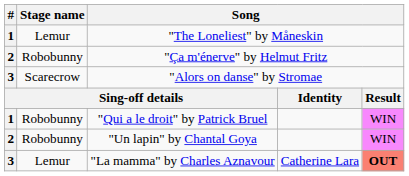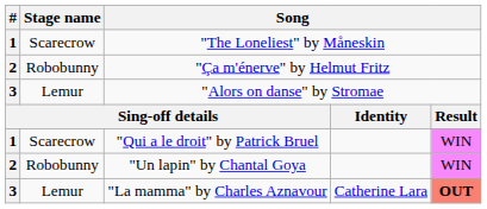 <table class="wikitable plainrowheaders" style="text-align: center;">
 <tr>
 <th>#</th>
 <th>Stage name</th>
 <th colspan="3">Song</th>
 </tr>
 <tr>
 <th>1</th>
-<td>Lemur</td>
+<td>Scarecrow</td>
 <td colspan="3">"<a href='#'>The Loneliest</a>" by <a href='#'>Måneskin</a></td>
 </tr>
 <tr>
 <th>2</th>
 <td>Robobunny</td>
 <td colspan="3">"<a href='#'>Ça m'énerve</a>" by <a href='#'>Helmut Fritz</a></td>
 </tr>
 <tr>
 <th>3</th>
-<td>Scarecrow</td>
+<td>Lemur</td>
 <td colspan="3">"<a href='#'>Alors on danse</a>" by <a href='#'>Stromae</a></td>
 </tr>
 <tr>
 <th colspan="3">Sing-off details</th>
 <th>Identity</th>
 <th>Result</th>
 </tr>
 <tr>
 <th>1</th>
-<td>Robobunny</td>
+<td>Scarecrow</td>
 <td>"<a href='#'>Qui a le droit</a>" by <a href='#'>Patrick Bruel</a></td>
 <td></td>
 <td bgcolor="#F888FD">WIN</td>
 </tr>
 <tr>
 <th>2</th>
 <td>Robobunny</td>
 <td>"Un lapin" by <a href='#'>Chantal Goya</a></td>
 <td></td>
 <td bgcolor="#F888FD">WIN</td>
 </tr>
 <tr>
 <th>3</th>
 <td>Lemur</td>
 <td>"La mamma" by <a href='#'>Charles Aznavour</a></td>
 <td><a href='#'>Catherine Lara</a></td>
 <td bgcolor=salmon><strong>OUT</strong></td>
 </tr>
 </table>
